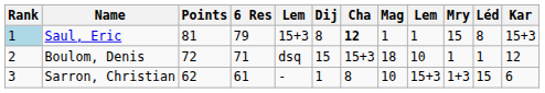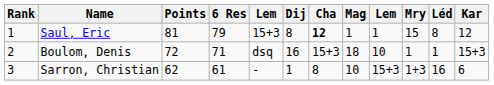 <table class="wikitable">
 <tr>
 <th>Rank</th>
 <th>Name</th>
 <th>Points</th>
 <th>6 Res</th>
 <th>Lem</th>
 <th>Dij</th>
 <th>Cha</th>
 <th>Mag</th>
 <th>Lem</th>
 <th>Mry</th>
 <th>Léd</th>
 <th>Kar</th>
 </tr>
 <tr>
-<td style="background: lightblue;">1</td>
+<td>1</td>
 <td><a href='#'>Saul, Eric</a></td>
 <td>81</td>
 <td>79</td>
 <td>15+3</td>
 <td>8</td>
 <td><strong>12</strong></td>
 <td>1</td>
 <td>1</td>
 <td>15</td>
 <td>8</td>
-<td>15+3</td>
+<td>12</td>
 </tr>
 <tr>
 <td>2</td>
 <td>Boulom, Denis</td>
 <td>72</td>
 <td>71</td>
 <td>dsq</td>
-<td>15</td>
+<td>16</td>
 <td>15+3</td>
 <td>18</td>
 <td>10</td>
 <td>1</td>
 <td>1</td>
-<td>12</td>
+<td>15+3</td>
 </tr>
 <tr>
 <td>3</td>
 <td>Sarron, Christian</td>
 <td>62</td>
 <td>61</td>
 <td>-</td>
 <td>1</td>
 <td>8</td>
 <td>10</td>
 <td>15+3</td>
 <td>1+3</td>
-<td>15</td>
+<td>16</td>
 <td>6</td>
 </tr>
 </table>
